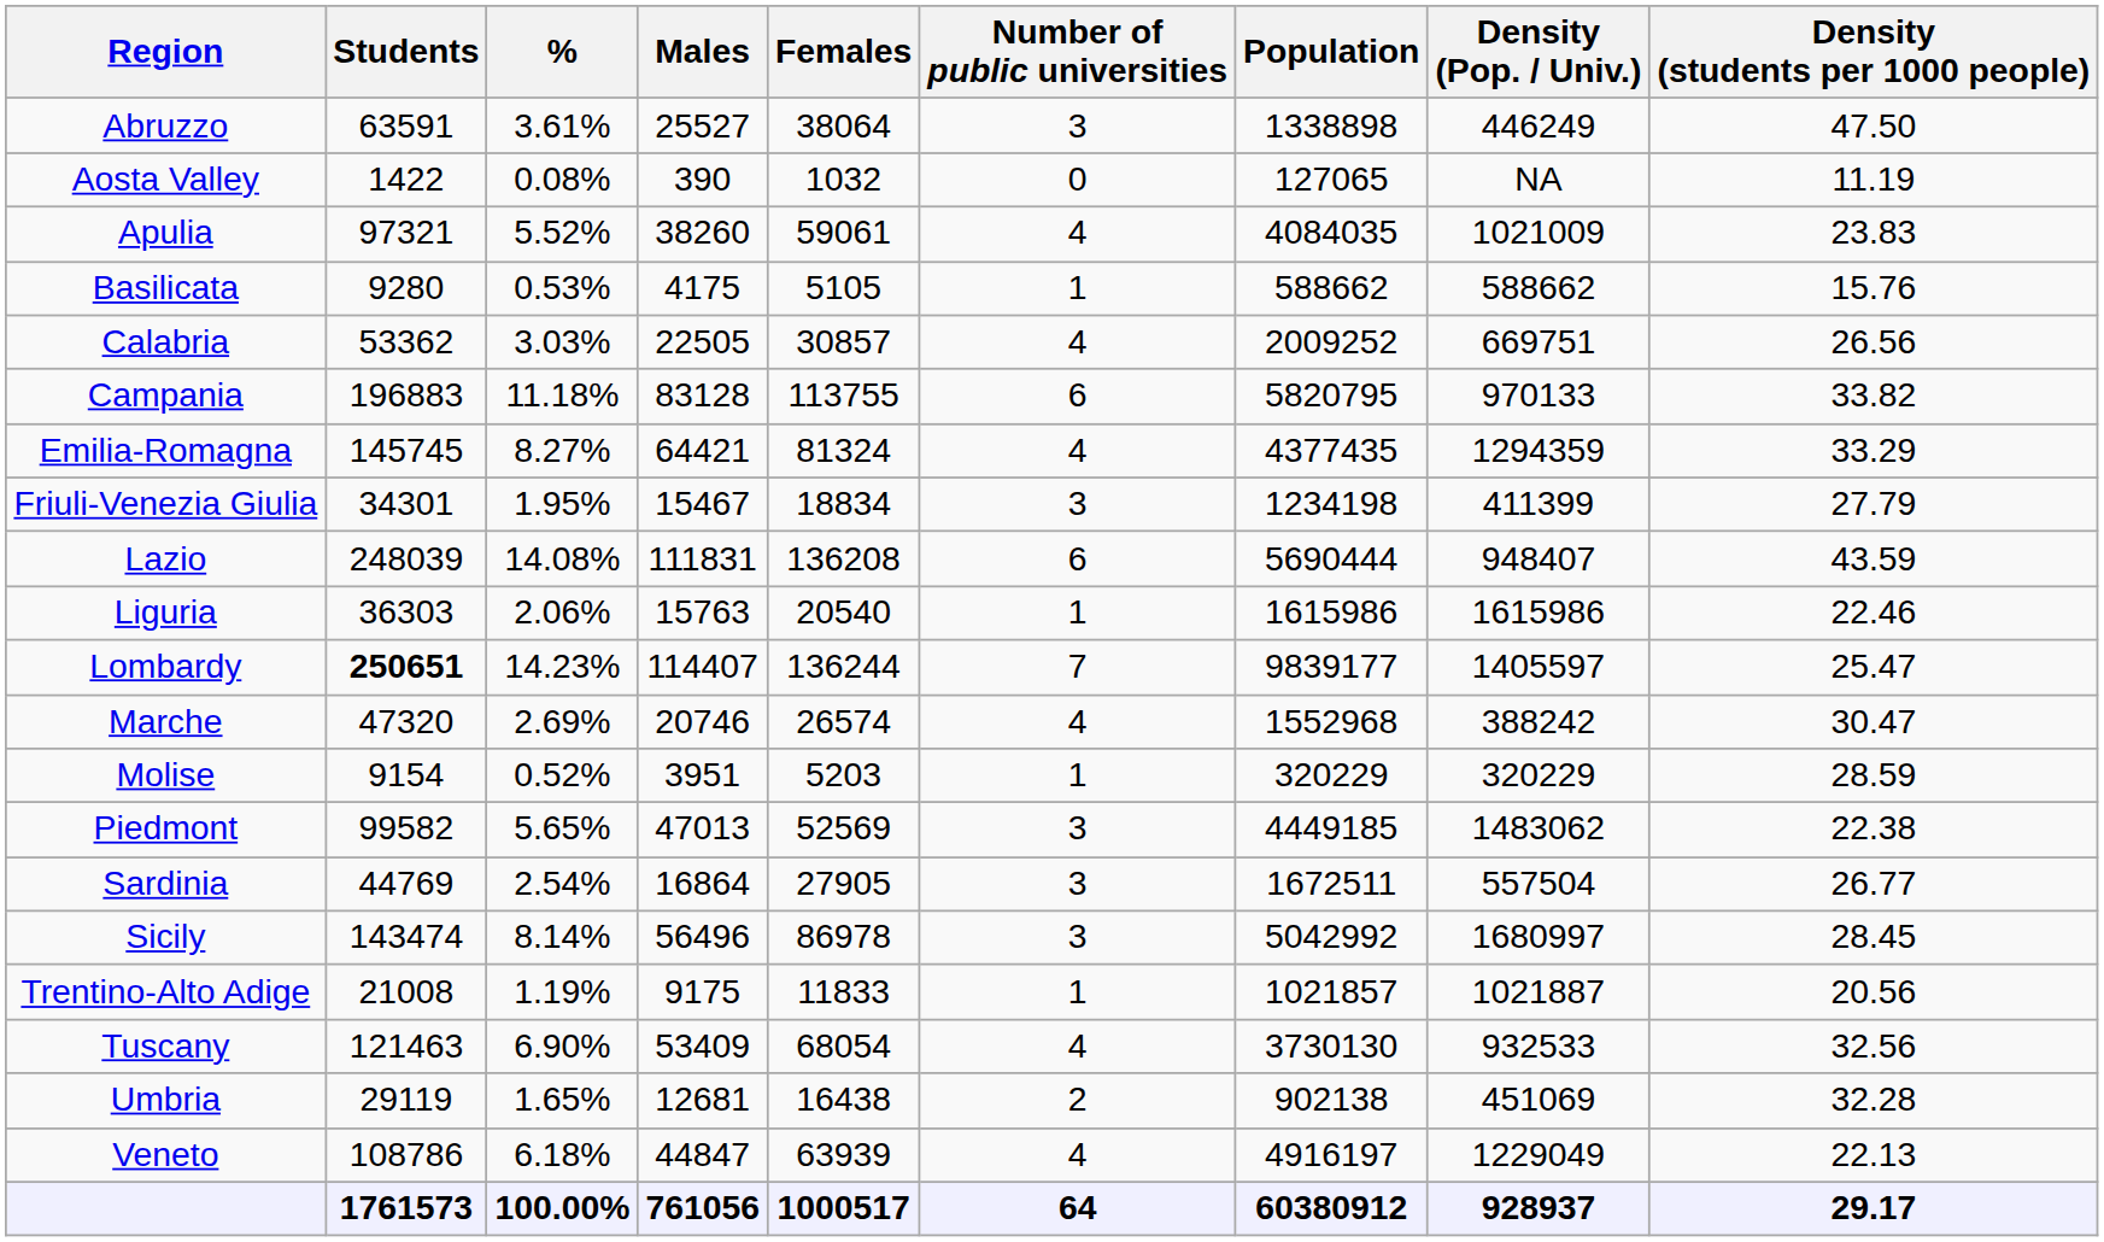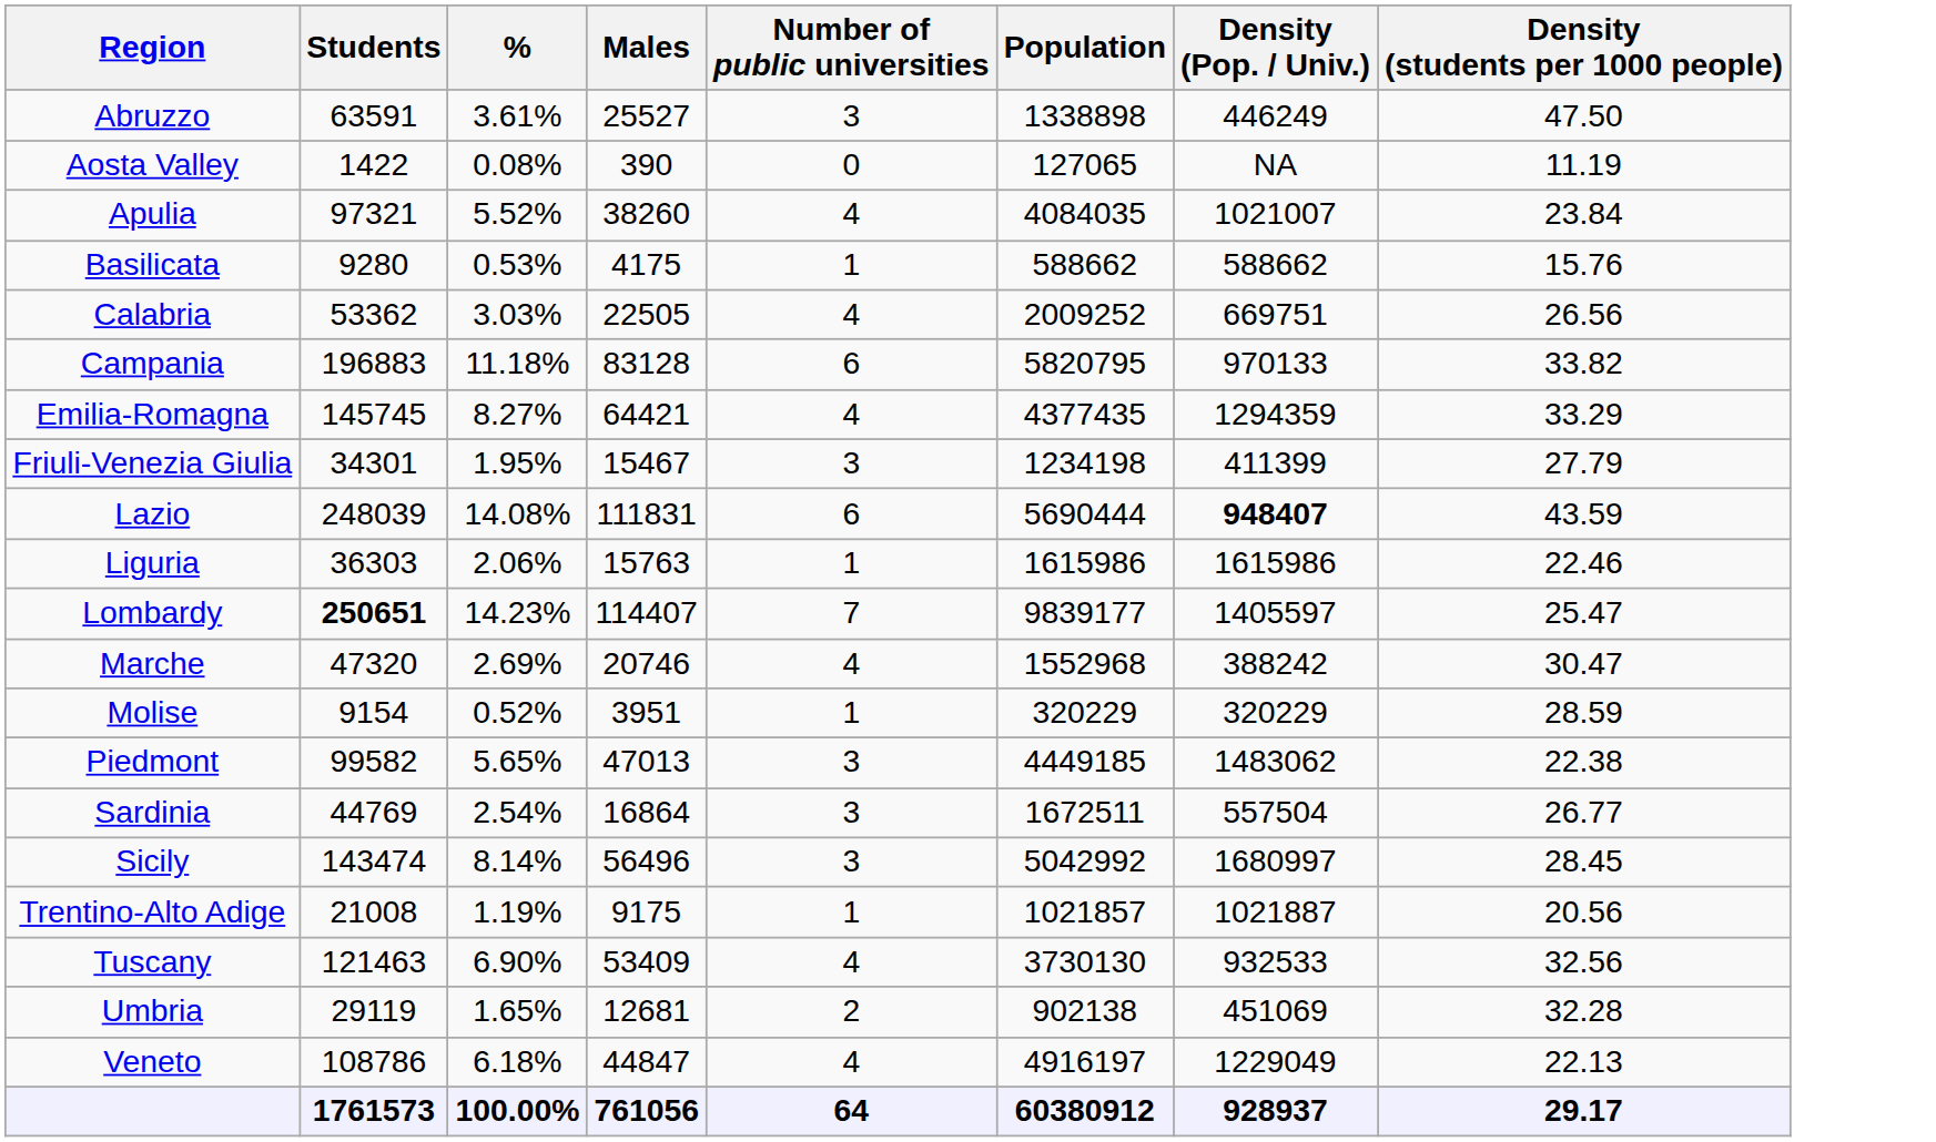 <table class="wikitable sortable" style="text-align:center">
 <tr>
 <th><a href='#'>Region</a></th>
 <th>Students</th>
 <th>%</th>
 <th>Males</th>
-<th>Females</th>
 <th>Number of <br><em>public</em> universities</th>
 <th>Population</th>
 <th>Density <br>(Pop. / Univ.)</th>
 <th>Density <br>(students per 1000 people)</th>
 </tr>
 <tr>
 <td><a href='#'>Abruzzo</a></td>
 <td>63591</td>
 <td>3.61%</td>
 <td>25527</td>
-<td>38064</td>
 <td>3</td>
 <td>1338898</td>
 <td>446249</td>
 <td>47.50</td>
 </tr>
 <tr>
 <td><a href='#'>Aosta Valley</a></td>
 <td>1422</td>
 <td>0.08%</td>
 <td>390</td>
-<td>1032</td>
 <td>0</td>
 <td>127065</td>
 <td>NA</td>
 <td>11.19</td>
 </tr>
 <tr>
 <td><a href='#'>Apulia</a></td>
 <td>97321</td>
 <td>5.52%</td>
 <td>38260</td>
-<td>59061</td>
 <td>4</td>
 <td>4084035</td>
-<td>1021009</td>
-<td>23.83</td>
+<td>1021007</td>
+<td>23.84</td>
 </tr>
 <tr>
 <td><a href='#'>Basilicata</a></td>
 <td>9280</td>
 <td>0.53%</td>
 <td>4175</td>
-<td>5105</td>
 <td>1</td>
 <td>588662</td>
 <td>588662</td>
 <td>15.76</td>
 </tr>
 <tr>
 <td><a href='#'>Calabria</a></td>
 <td>53362</td>
 <td>3.03%</td>
 <td>22505</td>
-<td>30857</td>
 <td>4</td>
 <td>2009252</td>
 <td>669751</td>
 <td>26.56</td>
 </tr>
 <tr>
 <td><a href='#'>Campania</a></td>
 <td>196883</td>
 <td>11.18%</td>
 <td>83128</td>
-<td>113755</td>
 <td>6</td>
 <td>5820795</td>
 <td>970133</td>
 <td>33.82</td>
 </tr>
 <tr>
 <td><a href='#'>Emilia-Romagna</a></td>
 <td>145745</td>
 <td>8.27%</td>
 <td>64421</td>
-<td>81324</td>
 <td>4</td>
 <td>4377435</td>
 <td>1294359</td>
 <td>33.29</td>
 </tr>
 <tr>
 <td><a href='#'>Friuli-Venezia Giulia</a></td>
 <td>34301</td>
 <td>1.95%</td>
 <td>15467</td>
-<td>18834</td>
 <td>3</td>
 <td>1234198</td>
 <td>411399</td>
 <td>27.79</td>
 </tr>
 <tr>
 <td><a href='#'>Lazio</a></td>
 <td>248039</td>
 <td>14.08%</td>
 <td>111831</td>
-<td>136208</td>
 <td>6</td>
 <td>5690444</td>
-<td>948407</td>
+<td><strong>948407</strong></td>
 <td>43.59</td>
 </tr>
 <tr>
 <td><a href='#'>Liguria</a></td>
 <td>36303</td>
 <td>2.06%</td>
 <td>15763</td>
-<td>20540</td>
 <td>1</td>
 <td>1615986</td>
 <td>1615986</td>
 <td>22.46</td>
 </tr>
 <tr>
 <td><a href='#'>Lombardy</a></td>
 <td><strong>250651</strong></td>
 <td>14.23%</td>
 <td>114407</td>
-<td>136244</td>
 <td>7</td>
 <td>9839177</td>
 <td>1405597</td>
 <td>25.47</td>
 </tr>
 <tr>
 <td><a href='#'>Marche</a></td>
 <td>47320</td>
 <td>2.69%</td>
 <td>20746</td>
-<td>26574</td>
 <td>4</td>
 <td>1552968</td>
 <td>388242</td>
 <td>30.47</td>
 </tr>
 <tr>
 <td><a href='#'>Molise</a></td>
 <td>9154</td>
 <td>0.52%</td>
 <td>3951</td>
-<td>5203</td>
 <td>1</td>
 <td>320229</td>
 <td>320229</td>
 <td>28.59</td>
 </tr>
 <tr>
 <td><a href='#'>Piedmont</a></td>
 <td>99582</td>
 <td>5.65%</td>
 <td>47013</td>
-<td>52569</td>
 <td>3</td>
 <td>4449185</td>
 <td>1483062</td>
 <td>22.38</td>
 </tr>
 <tr>
 <td><a href='#'>Sardinia</a></td>
 <td>44769</td>
 <td>2.54%</td>
 <td>16864</td>
-<td>27905</td>
 <td>3</td>
 <td>1672511</td>
 <td>557504</td>
 <td>26.77</td>
 </tr>
 <tr>
 <td><a href='#'>Sicily</a></td>
 <td>143474</td>
 <td>8.14%</td>
 <td>56496</td>
-<td>86978</td>
 <td>3</td>
 <td>5042992</td>
 <td>1680997</td>
 <td>28.45</td>
 </tr>
 <tr>
 <td><a href='#'>Trentino-Alto Adige</a></td>
 <td>21008</td>
 <td>1.19%</td>
 <td>9175</td>
-<td>11833</td>
 <td>1</td>
 <td>1021857</td>
 <td>1021887</td>
 <td>20.56</td>
 </tr>
 <tr>
 <td><a href='#'>Tuscany</a></td>
 <td>121463</td>
 <td>6.90%</td>
 <td>53409</td>
-<td>68054</td>
 <td>4</td>
 <td>3730130</td>
 <td>932533</td>
 <td>32.56</td>
 </tr>
 <tr>
 <td><a href='#'>Umbria</a></td>
 <td>29119</td>
 <td>1.65%</td>
 <td>12681</td>
-<td>16438</td>
 <td>2</td>
 <td>902138</td>
 <td>451069</td>
 <td>32.28</td>
 </tr>
 <tr>
 <td><a href='#'>Veneto</a></td>
 <td>108786</td>
 <td>6.18%</td>
 <td>44847</td>
-<td>63939</td>
 <td>4</td>
 <td>4916197</td>
 <td>1229049</td>
 <td>22.13</td>
 </tr>
 <tr style="background:#f0f0ff;font-weight:bold;">
 <td></td>
 <td>1761573</td>
 <td>100.00%</td>
 <td>761056</td>
-<td>1000517</td>
 <td>64</td>
 <td>60380912</td>
 <td>928937</td>
 <td>29.17</td>
 </tr>
 </table>
